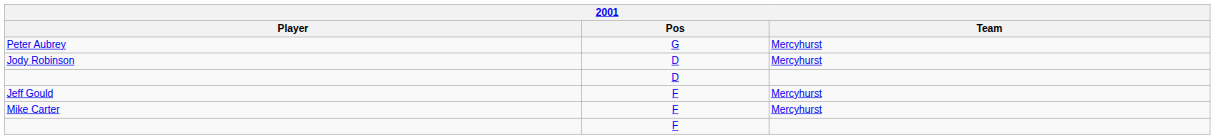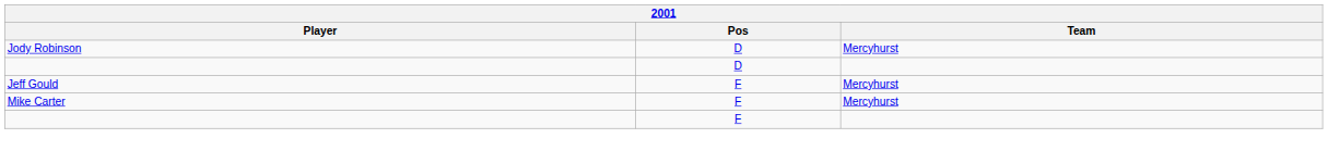 <table class="wikitable" width=95%>
 <tr>
 <th colspan=3><a href='#'>2001</a></th>
 </tr>
 <tr>
 <th>Player</th>
 <th>Pos</th>
 <th>Team</th>
-</tr>
-<tr>
-<td><a href='#'>Peter Aubrey</a></td>
-<td style="text-align:center;"><a href='#'>G</a></td>
-<td><a href='#'>Mercyhurst</a></td>
 </tr>
 <tr>
 <td><a href='#'>Jody Robinson</a></td>
 <td style="text-align:center;"><a href='#'>D</a></td>
 <td><a href='#'>Mercyhurst</a></td>
 </tr>
 <tr>
 <td></td>
 <td style="text-align:center;"><a href='#'>D</a></td>
 <td></td>
 </tr>
 <tr>
 <td><a href='#'>Jeff Gould</a></td>
 <td style="text-align:center;"><a href='#'>F</a></td>
 <td><a href='#'>Mercyhurst</a></td>
 </tr>
 <tr>
 <td><a href='#'>Mike Carter</a></td>
 <td style="text-align:center;"><a href='#'>F</a></td>
 <td><a href='#'>Mercyhurst</a></td>
 </tr>
 <tr>
 <td></td>
 <td style="text-align:center;"><a href='#'>F</a></td>
 <td></td>
 </tr>
 </table>
